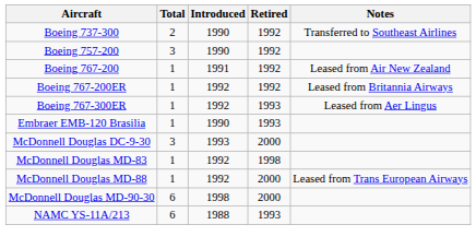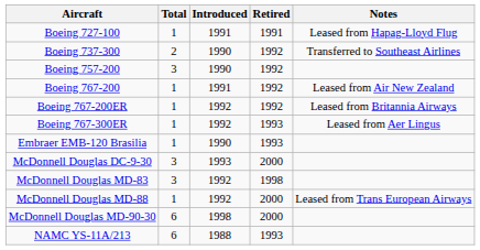 <table class="wikitable" style="margin:0.5em auto; text-align:center">
 <tr>
 <th>Aircraft</th>
 <th>Total</th>
 <th>Introduced</th>
 <th>Retired</th>
 <th>Notes</th>
+</tr>
+<tr>
+<td><a href='#'>Boeing 727-100</a></td>
+<td>1</td>
+<td>1991</td>
+<td>1991</td>
+<td>Leased from <a href='#'>Hapag-Lloyd Flug</a></td>
 </tr>
 <tr>
 <td><a href='#'>Boeing 737-300</a></td>
 <td>2</td>
 <td>1990</td>
 <td>1992</td>
 <td>Transferred to <a href='#'>Southeast Airlines</a></td>
 </tr>
 <tr>
 <td><a href='#'>Boeing 757-200</a></td>
 <td>3</td>
 <td>1990</td>
 <td>1992</td>
 <td></td>
 </tr>
 <tr>
 <td><a href='#'>Boeing 767-200</a></td>
 <td>1</td>
 <td>1991</td>
 <td>1992</td>
 <td>Leased from <a href='#'>Air New Zealand</a></td>
 </tr>
 <tr>
 <td><a href='#'>Boeing 767-200ER</a></td>
 <td>1</td>
 <td>1992</td>
 <td>1992</td>
 <td>Leased from <a href='#'>Britannia Airways</a></td>
 </tr>
 <tr>
 <td><a href='#'>Boeing 767-300ER</a></td>
 <td>1</td>
 <td>1992</td>
 <td>1993</td>
 <td>Leased from <a href='#'>Aer Lingus</a></td>
 </tr>
 <tr>
 <td><a href='#'>Embraer EMB-120 Brasilia</a></td>
 <td>1</td>
 <td>1990</td>
 <td>1993</td>
 <td></td>
 </tr>
 <tr>
 <td><a href='#'>McDonnell Douglas DC-9-30</a></td>
 <td>3</td>
 <td>1993</td>
 <td>2000</td>
 <td></td>
 </tr>
 <tr>
 <td><a href='#'>McDonnell Douglas MD-83</a></td>
-<td>1</td>
+<td>3</td>
 <td>1992</td>
 <td>1998</td>
 <td></td>
 </tr>
 <tr>
 <td><a href='#'>McDonnell Douglas MD-88</a></td>
 <td>1</td>
 <td>1992</td>
 <td>2000</td>
 <td>Leased from <a href='#'>Trans European Airways</a></td>
 </tr>
 <tr>
 <td><a href='#'>McDonnell Douglas MD-90-30</a></td>
 <td>6</td>
 <td>1998</td>
 <td>2000</td>
 <td></td>
 </tr>
 <tr>
 <td><a href='#'>NAMC YS-11A/213</a></td>
 <td>6</td>
 <td>1988</td>
 <td>1993</td>
 <td></td>
 </tr>
 </table>
